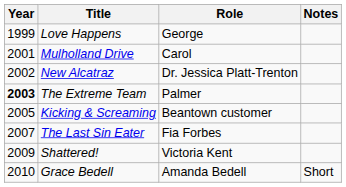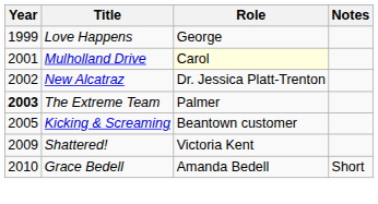 <table class="wikitable sortable">
 <tr>
 <th>Year</th>
 <th>Title</th>
 <th>Role</th>
 <th class="unsortable">Notes</th>
 </tr>
 <tr>
 <td>1999</td>
 <td><em>Love Happens</em></td>
 <td>George</td>
 <td></td>
 </tr>
 <tr>
 <td>2001</td>
 <td><em><a href='#'>Mulholland Drive</a></em></td>
-<td>Carol</td>
+<td style="background: lightyellow;">Carol</td>
 <td></td>
 </tr>
 <tr>
 <td>2002</td>
 <td><em><a href='#'>New Alcatraz</a></em></td>
 <td>Dr. Jessica Platt-Trenton</td>
 <td></td>
 </tr>
 <tr>
 <td><strong>2003</strong></td>
 <td><em>The Extreme Team</em></td>
 <td>Palmer</td>
 <td></td>
 </tr>
 <tr>
 <td>2005</td>
 <td><em><a href='#'>Kicking & Screaming</a></em></td>
 <td>Beantown customer</td>
 <td></td>
 </tr>
 <tr>
-<td>2007</td>
-<td><em><a href='#'>The Last Sin Eater</a></em></td>
-<td>Fia Forbes</td>
-<td></td>
-</tr>
-<tr>
 <td>2009</td>
 <td><em>Shattered!</em></td>
 <td>Victoria Kent</td>
 <td></td>
 </tr>
 <tr>
 <td>2010</td>
 <td><em>Grace Bedell</em></td>
 <td>Amanda Bedell</td>
 <td>Short</td>
 </tr>
 </table>
